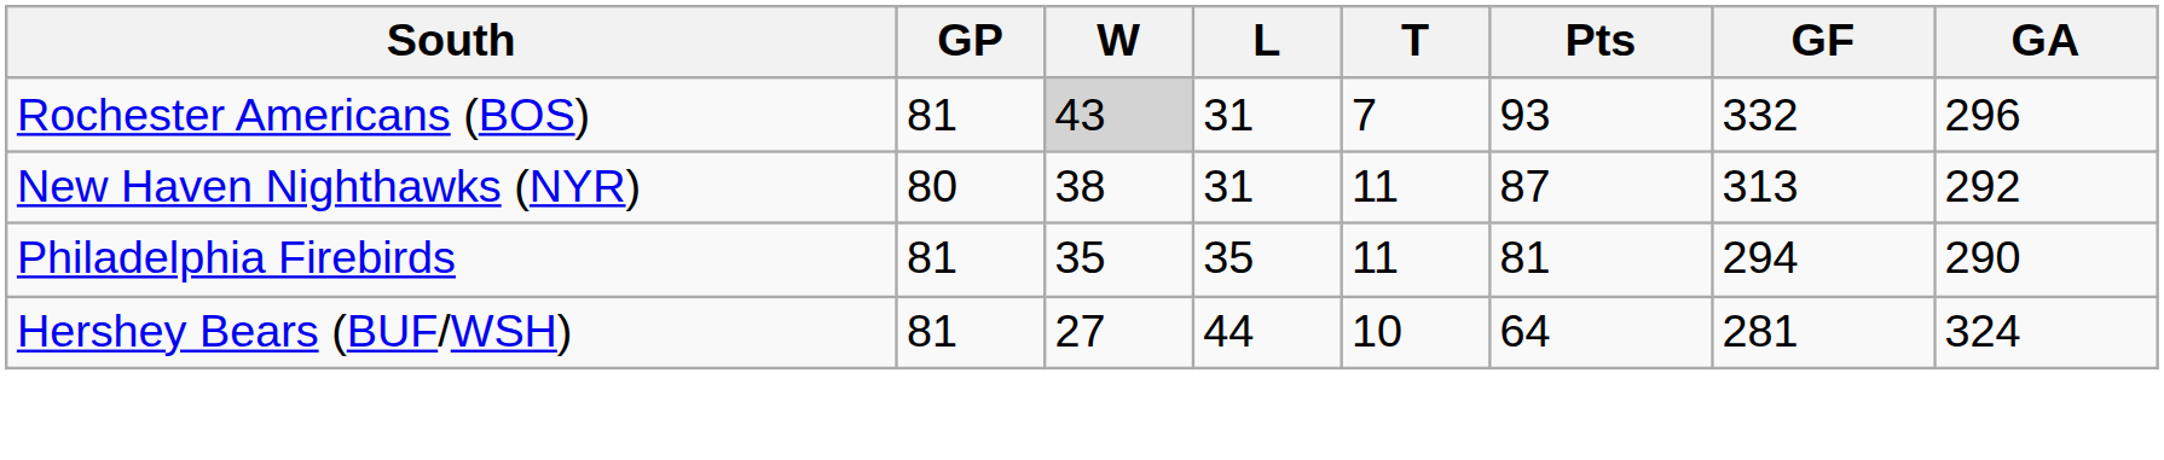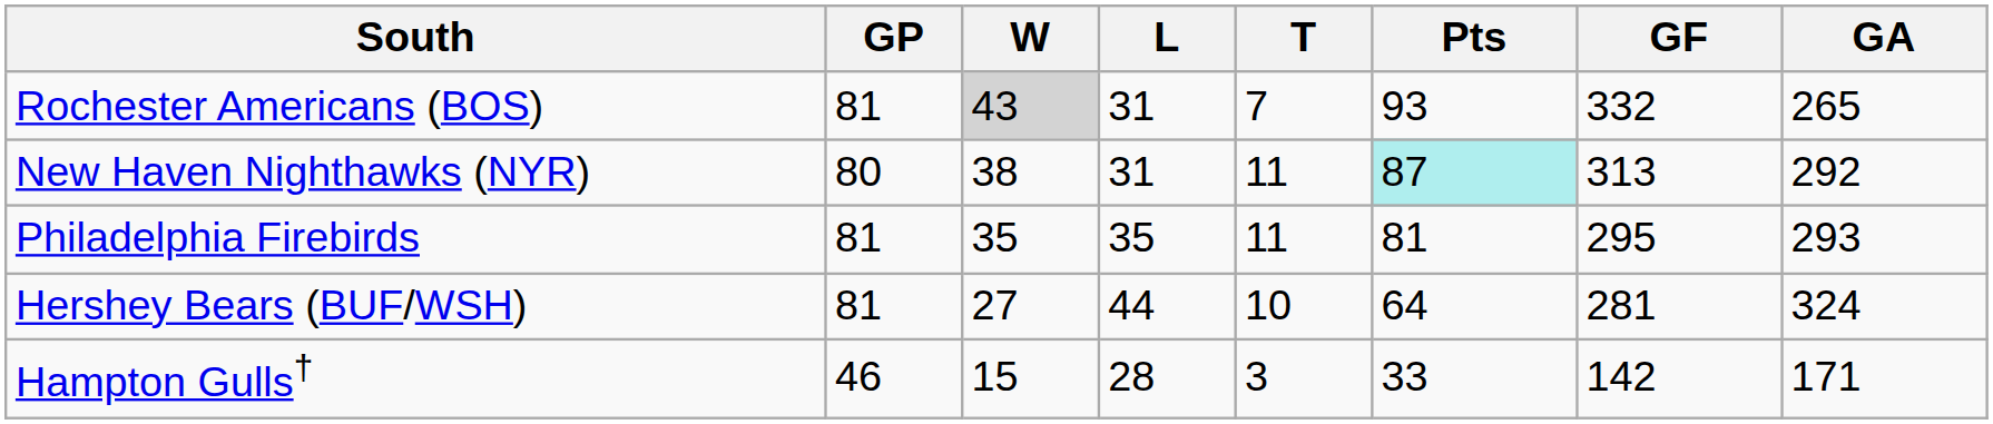 <table class="wikitable">
 <tr>
 <th bgcolor="#DDDDFF" width="30%">South</th>
 <th bgcolor="#DDDDFF" width="5%">GP</th>
 <th bgcolor="#DDDDFF" width="5%">W</th>
 <th bgcolor="#DDDDFF" width="5%">L</th>
 <th bgcolor="#DDDDFF" width="5%">T</th>
 <th bgcolor="#DDDDFF" width="7.5%">Pts</th>
 <th bgcolor="#DDDDFF" width="7.5%">GF</th>
 <th bgcolor="#DDDDFF" width="7.5%">GA</th>
 </tr>
 <tr>
 <td><a href='#'>Rochester Americans</a> (<a href='#'>BOS</a>)</td>
 <td>81</td>
 <td style="background: lightgrey;">43</td>
 <td>31</td>
 <td>7</td>
 <td>93</td>
 <td>332</td>
-<td>296</td>
+<td>265</td>
 </tr>
 <tr>
 <td><a href='#'>New Haven Nighthawks</a> (<a href='#'>NYR</a>)</td>
 <td>80</td>
 <td>38</td>
 <td>31</td>
 <td>11</td>
-<td>87</td>
+<td style="background: paleturquoise;">87</td>
 <td>313</td>
 <td>292</td>
 </tr>
 <tr>
 <td><a href='#'>Philadelphia Firebirds</a></td>
 <td>81</td>
 <td>35</td>
 <td>35</td>
 <td>11</td>
 <td>81</td>
-<td>294</td>
-<td>290</td>
+<td>295</td>
+<td>293</td>
 </tr>
 <tr>
 <td><a href='#'>Hershey Bears</a> (<a href='#'>BUF</a>/<a href='#'>WSH</a>)</td>
 <td>81</td>
 <td>27</td>
 <td>44</td>
 <td>10</td>
 <td>64</td>
 <td>281</td>
 <td>324</td>
 </tr>
+<tr>
+<td><a href='#'>Hampton Gulls</a><sup>†</sup></td>
+<td>46</td>
+<td>15</td>
+<td>28</td>
+<td>3</td>
+<td>33</td>
+<td>142</td>
+<td>171</td>
+</tr>
 </table>
